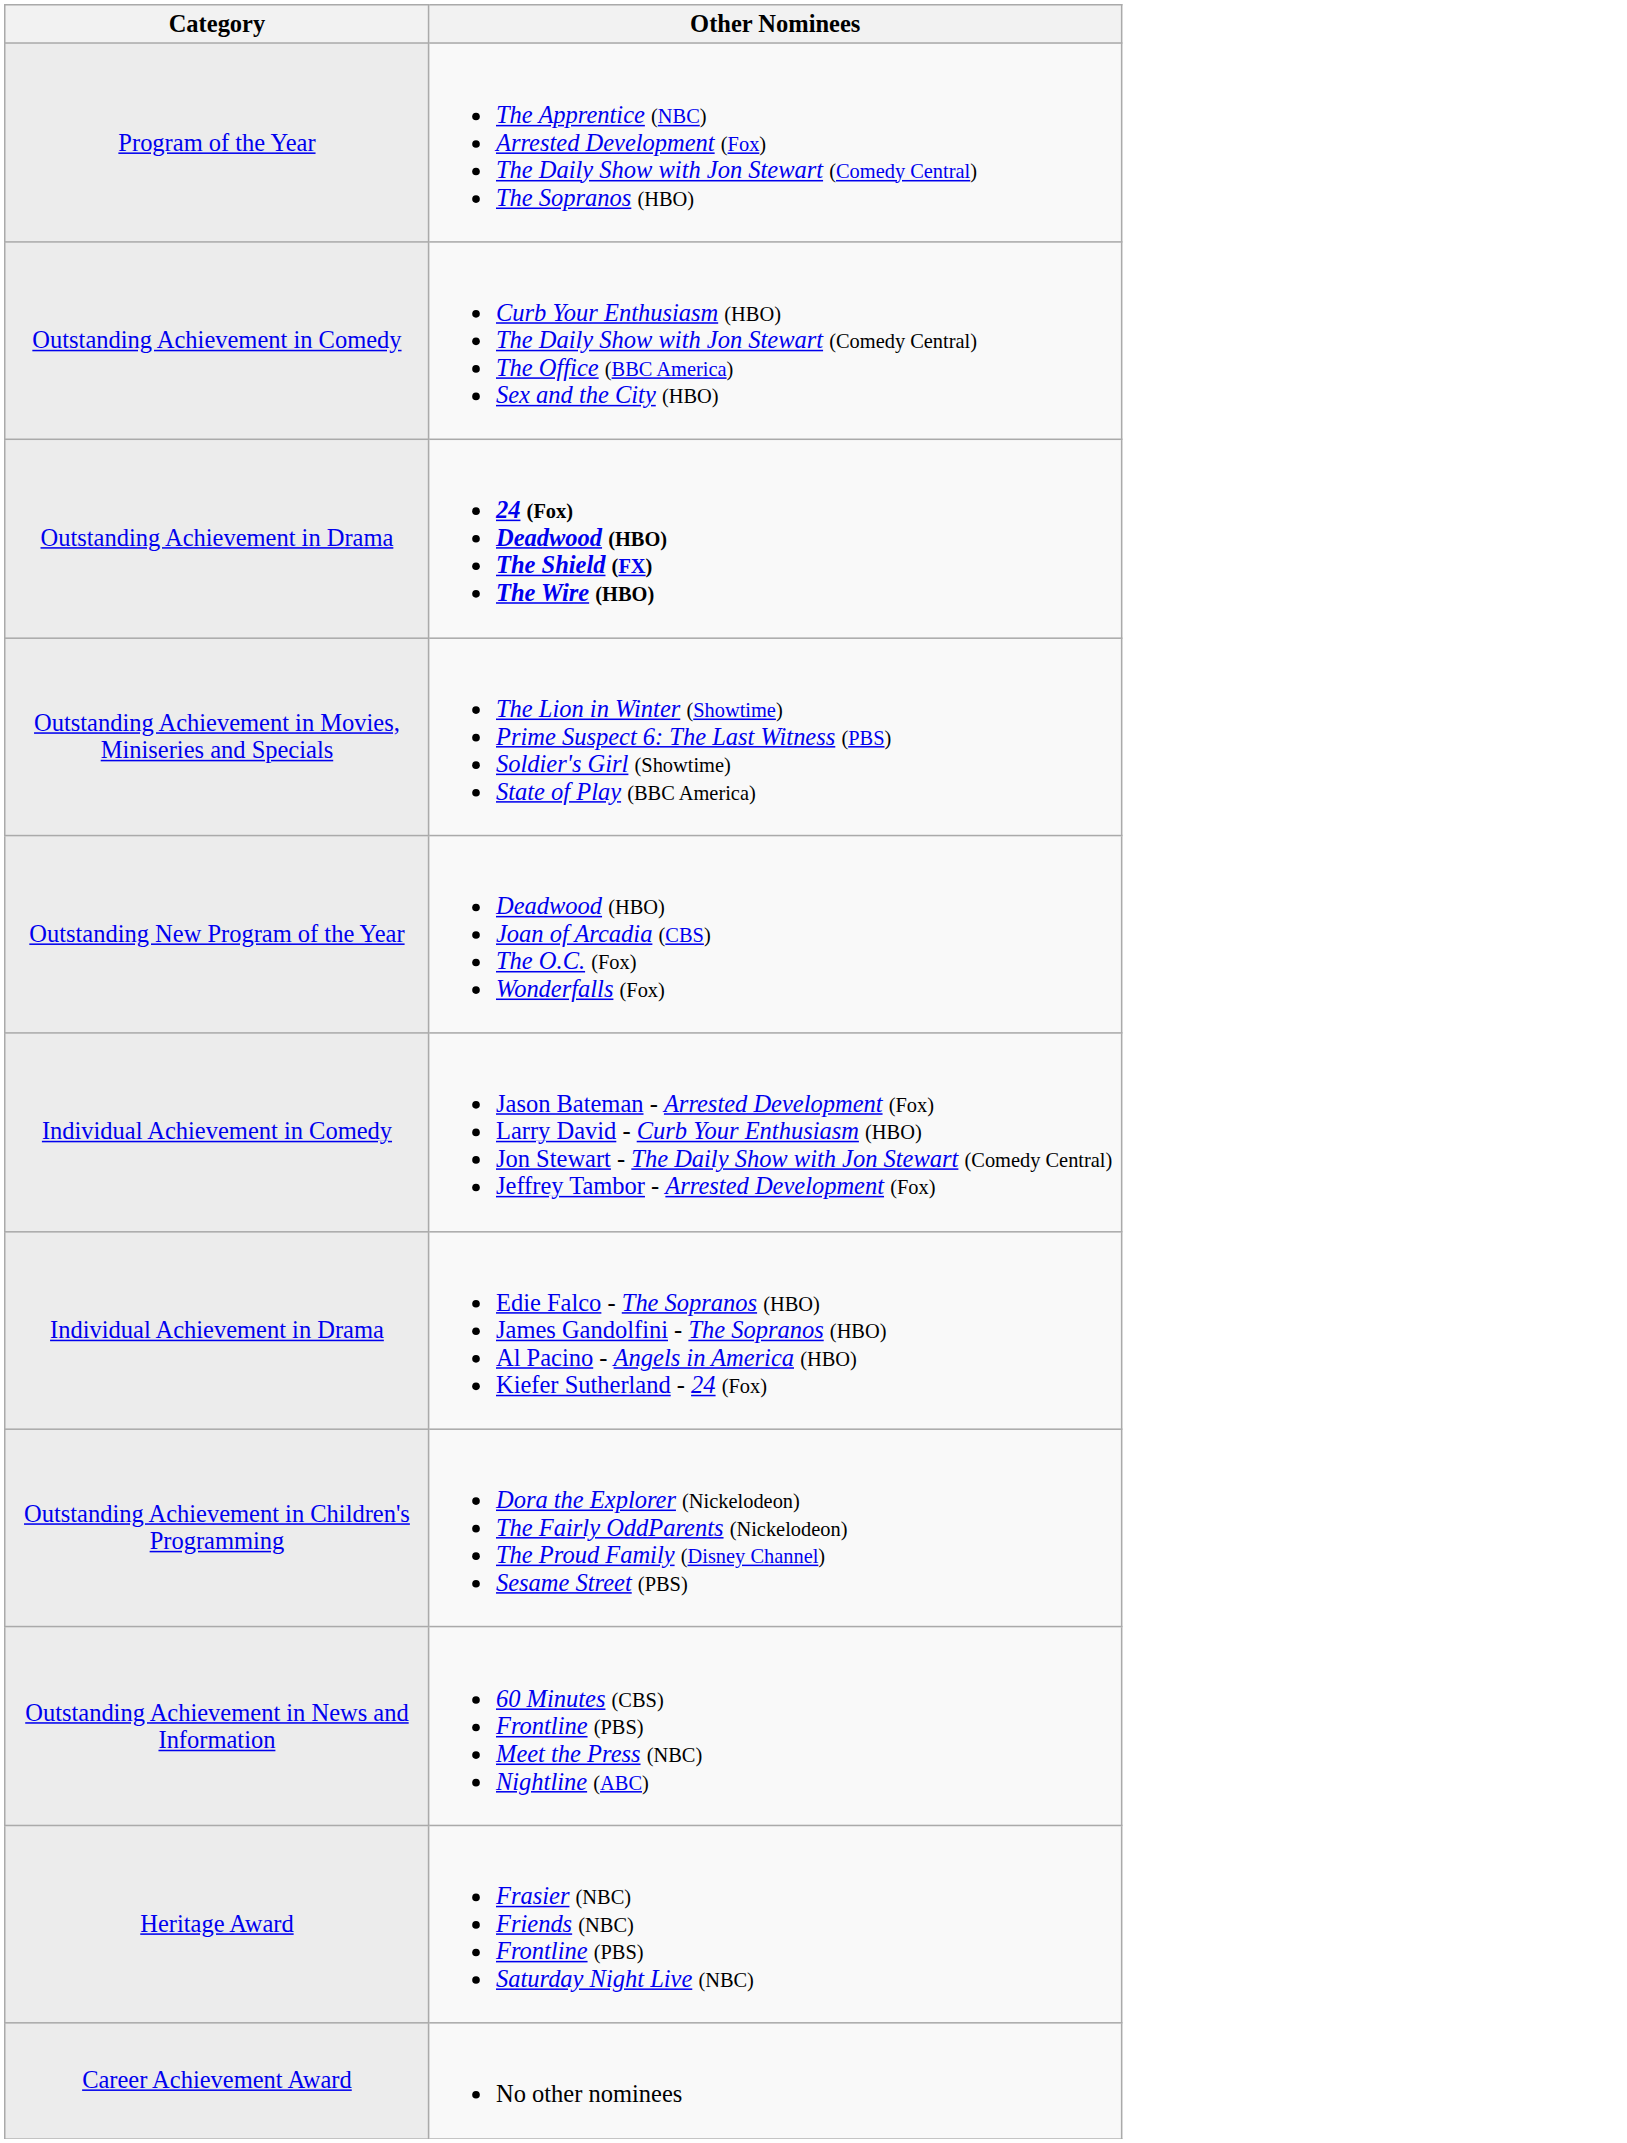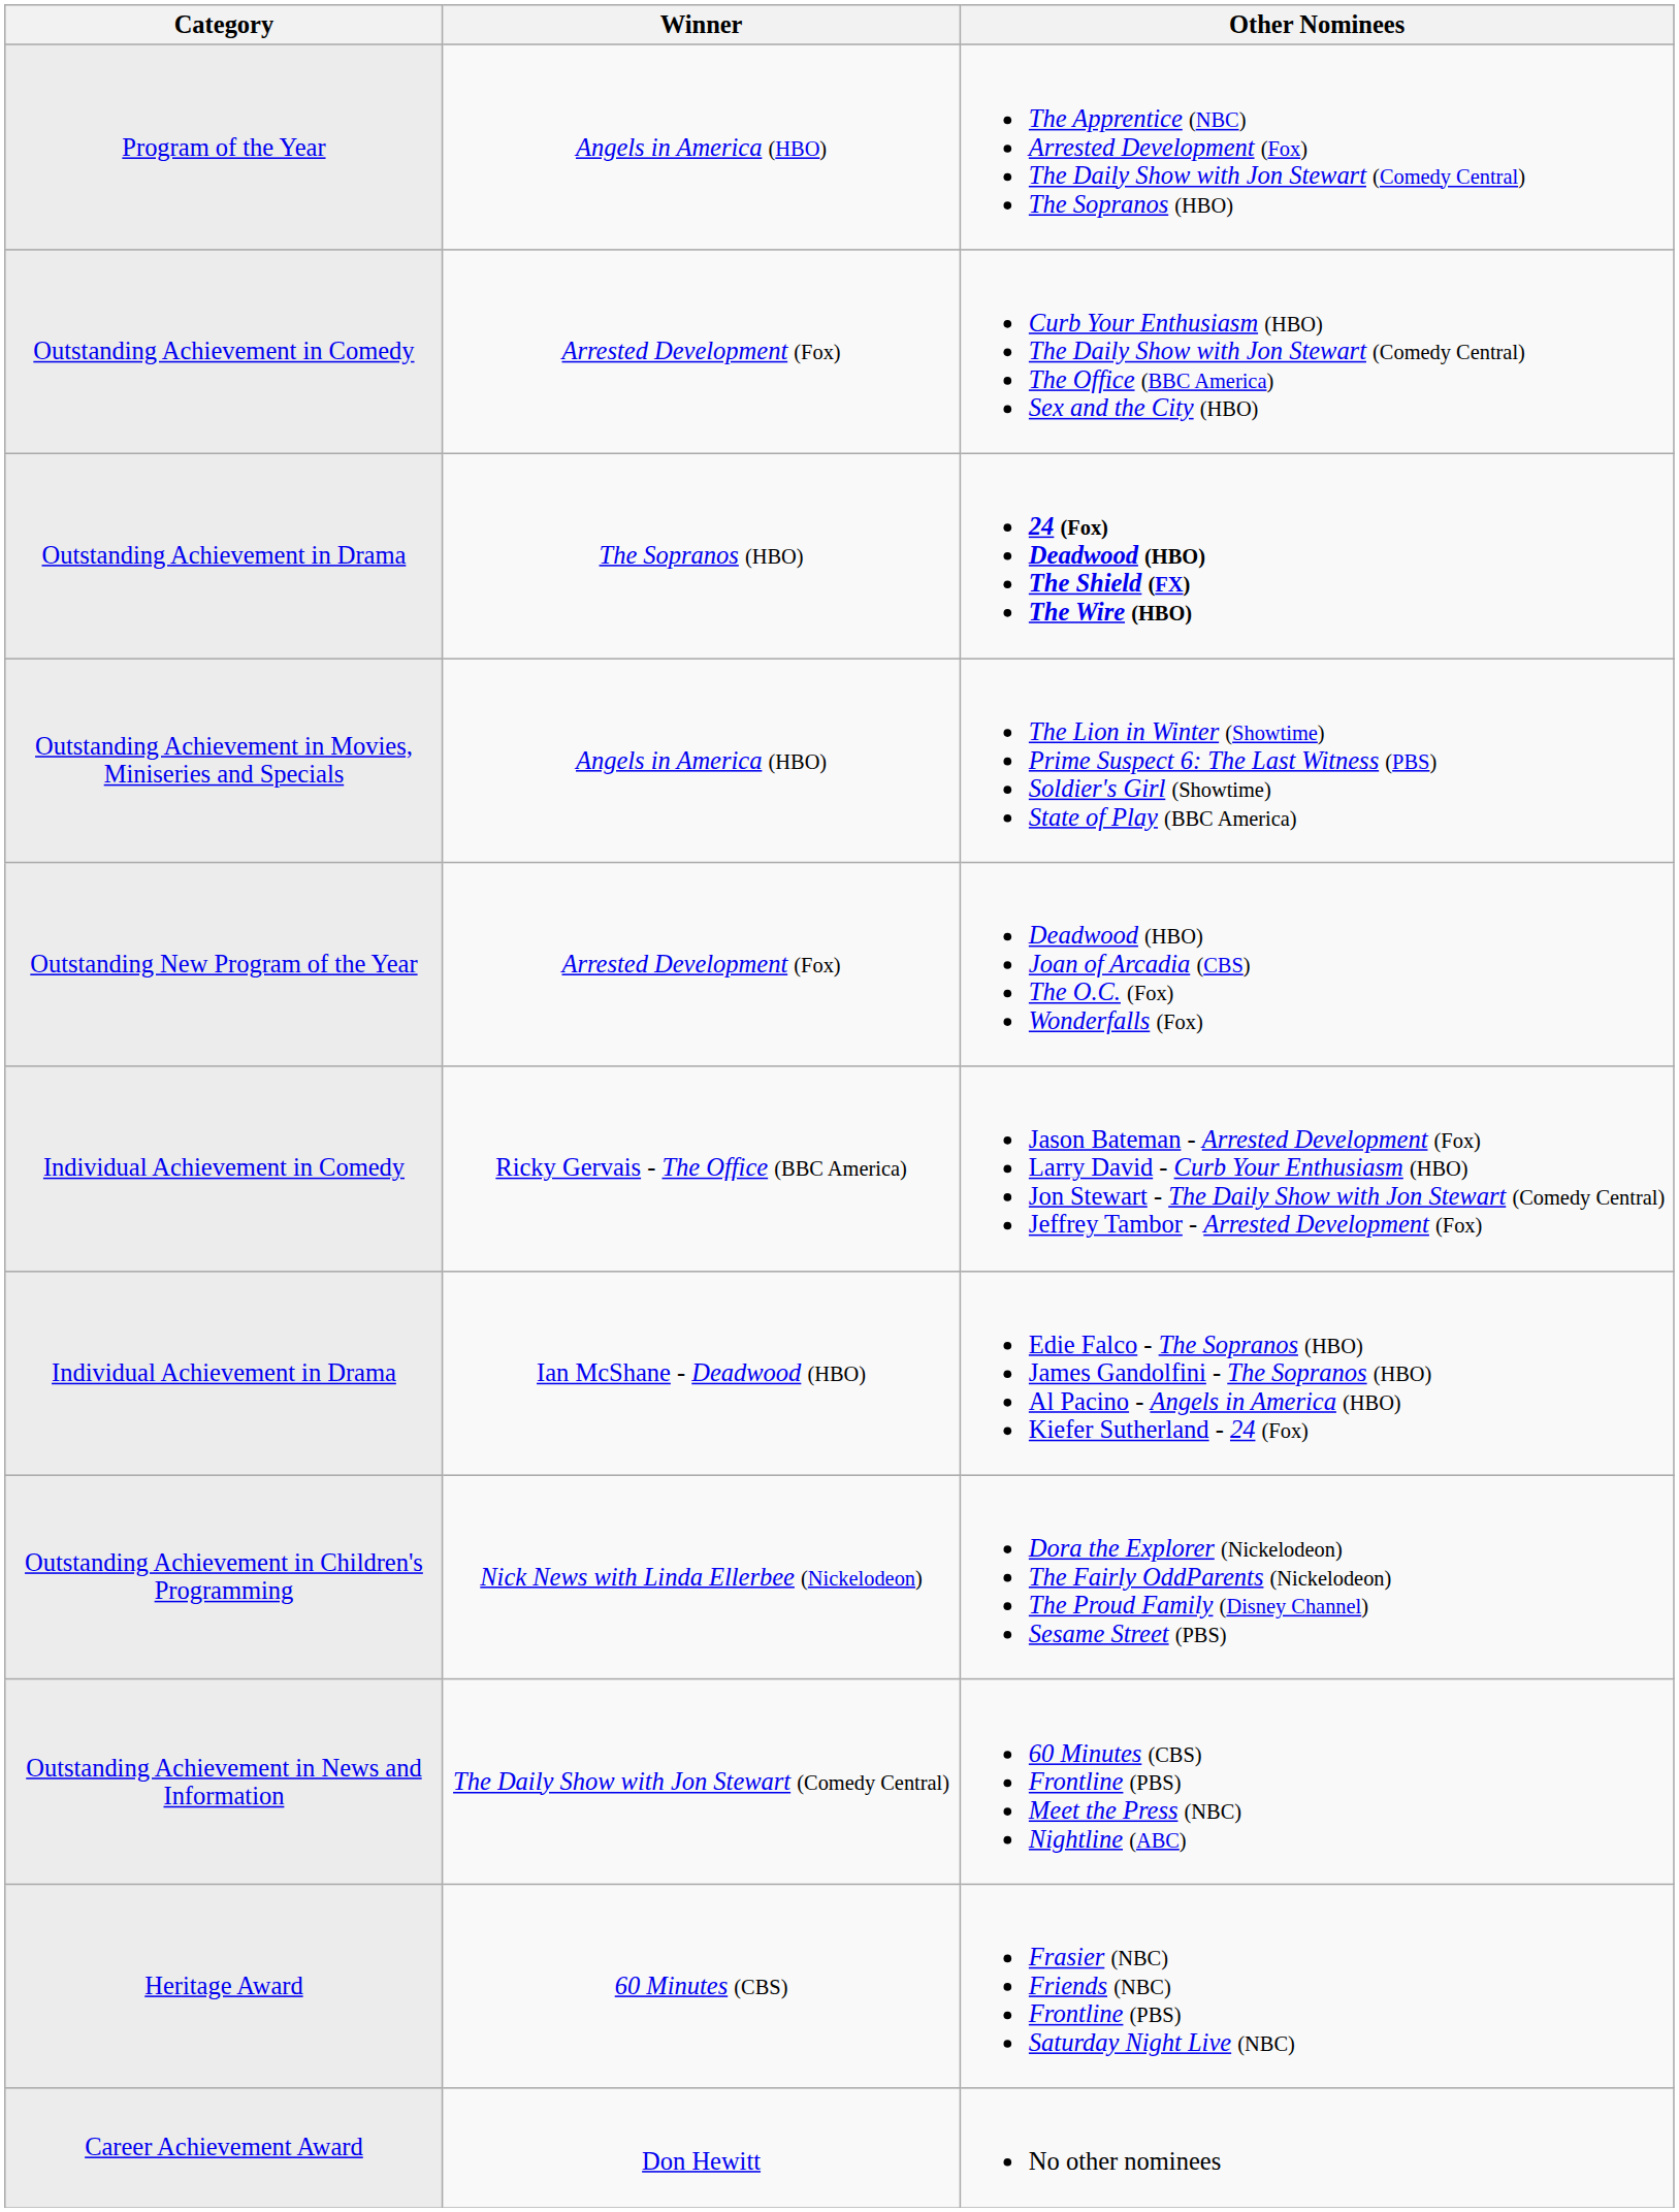 <table class="wikitable">
 <tr>
 <th width="270">Category</th>
+<th width="320">Winner</th>
 <th width="445">Other Nominees</th>
 </tr>
 <tr>
 <td align="center" style="background: #ececec; color: grey; vertical-align: middle; text-align: center;" class="table-na"><a href='#'>Program of the Year</a></td>
+<td align="center"><em><a href='#'>Angels in America</a></em> <small>(<a href='#'>HBO</a>)</small></td>
 <td><br><ul><li><em><a href='#'>The Apprentice</a></em> <small>(<a href='#'>NBC</a>)</small></li><li><em><a href='#'>Arrested Development</a></em> <small>(<a href='#'>Fox</a>)</small></li><li><em><a href='#'>The Daily Show with Jon Stewart</a></em> <small>(<a href='#'>Comedy Central</a>)</small></li><li><em><a href='#'>The Sopranos</a></em> <small>(HBO)</small></li></ul></td>
 </tr>
 <tr>
 <td align="center" style="background: #ececec; color: grey; vertical-align: middle; text-align: center;" class="table-na"><a href='#'>Outstanding Achievement in Comedy</a></td>
+<td align="center"><em><a href='#'>Arrested Development</a></em> <small>(Fox)</small></td>
 <td><br><ul><li><em><a href='#'>Curb Your Enthusiasm</a></em> <small>(HBO)</small></li><li><em><a href='#'>The Daily Show with Jon Stewart</a></em> <small>(Comedy Central)</small></li><li><em><a href='#'>The Office</a></em> <small>(<a href='#'>BBC America</a>)</small></li><li><em><a href='#'>Sex and the City</a></em> <small>(HBO)</small></li></ul></td>
 </tr>
 <tr>
 <td align="center" style="background: #ececec; color: grey; vertical-align: middle; text-align: center;" class="table-na"><a href='#'>Outstanding Achievement in Drama</a></td>
+<td align="center"><em><a href='#'>The Sopranos</a></em> <small>(HBO)</small></td>
 <td><strong><br><ul><li><em><a href='#'>24</a></em> <small>(Fox)</small></li><li><em><a href='#'>Deadwood</a></em> <small>(HBO)</small></li><li><em><a href='#'>The Shield</a></em> <small>(<a href='#'>FX</a>)</small></li><li><em><a href='#'>The Wire</a></em> <small>(HBO)</small></li></ul></strong></td>
 </tr>
 <tr>
 <td align="center" style="background: #ececec; color: grey; vertical-align: middle; text-align: center;" class="table-na"><a href='#'>Outstanding Achievement in Movies, Miniseries and Specials</a></td>
+<td align="center"><em><a href='#'>Angels in America</a></em> <small>(HBO)</small></td>
 <td><br><ul><li><em><a href='#'>The Lion in Winter</a></em> <small>(<a href='#'>Showtime</a>)</small></li><li><em><a href='#'>Prime Suspect 6: The Last Witness</a></em> <small>(<a href='#'>PBS</a>)</small></li><li><em><a href='#'>Soldier's Girl</a></em> <small>(Showtime)</small></li><li><em><a href='#'>State of Play</a></em> <small>(BBC America)</small></li></ul></td>
 </tr>
 <tr>
 <td align="center" style="background: #ececec; color: grey; vertical-align: middle; text-align: center;" class="table-na"><a href='#'>Outstanding New Program of the Year</a></td>
+<td align="center"><em><a href='#'>Arrested Development</a></em> <small>(Fox)</small></td>
 <td><br><ul><li><em><a href='#'>Deadwood</a></em> <small>(HBO)</small></li><li><em><a href='#'>Joan of Arcadia</a></em> <small>(<a href='#'>CBS</a>)</small></li><li><em><a href='#'>The O.C.</a></em> <small>(Fox)</small></li><li><em><a href='#'>Wonderfalls</a></em> <small>(Fox)</small></li></ul></td>
 </tr>
 <tr>
 <td align="center" style="background: #ececec; color: grey; vertical-align: middle; text-align: center;" class="table-na"><a href='#'>Individual Achievement in Comedy</a></td>
+<td align="center"><a href='#'>Ricky Gervais</a> - <em><a href='#'>The Office</a></em> <small>(BBC America)</small></td>
 <td><br><ul><li><a href='#'>Jason Bateman</a> - <em><a href='#'>Arrested Development</a></em> <small>(Fox)</small></li><li><a href='#'>Larry David</a> - <em><a href='#'>Curb Your Enthusiasm</a></em> <small>(HBO)</small></li><li><a href='#'>Jon Stewart</a> - <em><a href='#'>The Daily Show with Jon Stewart</a></em> <small>(Comedy Central)</small></li><li><a href='#'>Jeffrey Tambor</a> - <em><a href='#'>Arrested Development</a></em> <small>(Fox)</small></li></ul></td>
 </tr>
 <tr>
 <td align="center" style="background: #ececec; color: grey; vertical-align: middle; text-align: center;" class="table-na"><a href='#'>Individual Achievement in Drama</a></td>
+<td align="center"><a href='#'>Ian McShane</a> - <em><a href='#'>Deadwood</a></em> <small>(HBO)</small></td>
 <td><br><ul><li><a href='#'>Edie Falco</a> - <em><a href='#'>The Sopranos</a></em> <small>(HBO)</small></li><li><a href='#'>James Gandolfini</a> - <em><a href='#'>The Sopranos</a></em> <small>(HBO)</small></li><li><a href='#'>Al Pacino</a> - <em><a href='#'>Angels in America</a></em> <small>(HBO)</small></li><li><a href='#'>Kiefer Sutherland</a> - <em><a href='#'>24</a></em> <small>(Fox)</small></li></ul></td>
 </tr>
 <tr>
 <td align="center" style="background: #ececec; color: grey; vertical-align: middle; text-align: center;" class="table-na"><a href='#'>Outstanding Achievement in Children's Programming</a></td>
+<td align="center"><em><a href='#'>Nick News with Linda Ellerbee</a></em> <small>(<a href='#'>Nickelodeon</a>)</small></td>
 <td><br><ul><li><em><a href='#'>Dora the Explorer</a></em> <small>(Nickelodeon)</small></li><li><em><a href='#'>The Fairly OddParents</a></em> <small>(Nickelodeon)</small></li><li><em><a href='#'>The Proud Family</a></em> <small>(<a href='#'>Disney Channel</a>)</small></li><li><em><a href='#'>Sesame Street</a></em> <small>(PBS)</small></li></ul></td>
 </tr>
 <tr>
 <td align="center" style="background: #ececec; color: grey; vertical-align: middle; text-align: center;" class="table-na"><a href='#'>Outstanding Achievement in News and Information</a></td>
+<td align="center"><em><a href='#'>The Daily Show with Jon Stewart</a></em> <small>(Comedy Central)</small></td>
 <td><br><ul><li><em><a href='#'>60 Minutes</a></em> <small>(CBS)</small></li><li><em><a href='#'>Frontline</a></em> <small>(PBS)</small></li><li><em><a href='#'>Meet the Press</a></em> <small>(NBC)</small></li><li><em><a href='#'>Nightline</a></em> <small>(<a href='#'>ABC</a>)</small></li></ul></td>
 </tr>
 <tr>
 <td align="center" style="background: #ececec; color: grey; vertical-align: middle; text-align: center;" class="table-na"><a href='#'>Heritage Award</a></td>
+<td align="center"><em><a href='#'>60 Minutes</a></em> <small>(CBS)</small></td>
 <td><br><ul><li><em><a href='#'>Frasier</a></em> <small>(NBC)</small></li><li><em><a href='#'>Friends</a></em> <small>(NBC)</small></li><li><em><a href='#'>Frontline</a></em> <small>(PBS)</small></li><li><em><a href='#'>Saturday Night Live</a></em> <small>(NBC)</small></li></ul></td>
 </tr>
 <tr>
 <td align="center" style="background: #ececec; color: grey; vertical-align: middle; text-align: center;" class="table-na"><a href='#'>Career Achievement Award</a></td>
+<td align="center"><br><a href='#'>Don Hewitt</a></td>
 <td><br><ul><li>No other nominees</li></ul></td>
 </tr>
 </table>
